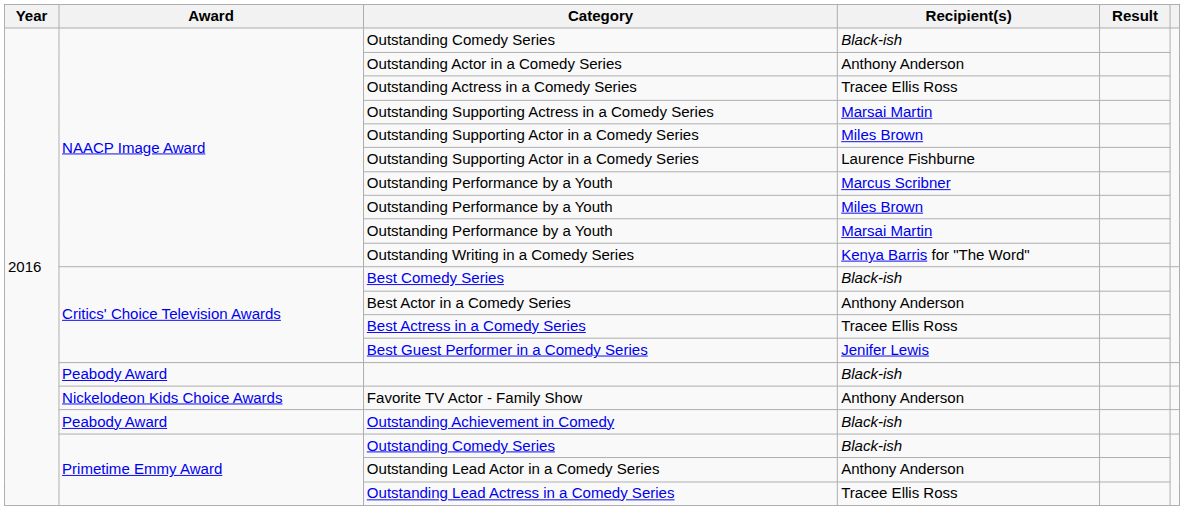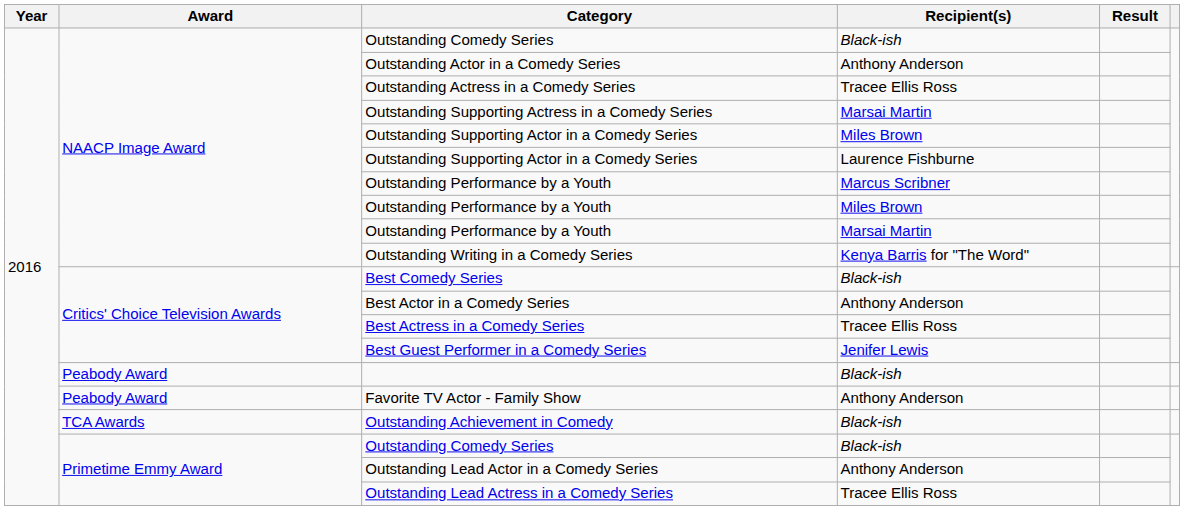 <table class="wikitable sortable plainrowheaders" style="width:99%;">
 <tr>
 <th>Year</th>
 <th>Award</th>
 <th>Category</th>
 <th>Recipient(s)</th>
 <th>Result</th>
 <th scope="col" class="unsortable"></th>
 </tr>
 <tr>
 <td rowspan="20">2016</td>
 <td rowspan=10><a href='#'>NAACP Image Award</a></td>
 <td>Outstanding Comedy Series</td>
 <td><em>Black-ish</em></td>
 <td></td>
 <td rowspan=10></td>
 </tr>
 <tr>
 <td>Outstanding Actor in a Comedy Series</td>
 <td>Anthony Anderson</td>
 <td></td>
 </tr>
 <tr>
 <td>Outstanding Actress in a Comedy Series</td>
 <td>Tracee Ellis Ross</td>
 <td></td>
 </tr>
 <tr>
 <td>Outstanding Supporting Actress in a Comedy Series</td>
 <td><a href='#'>Marsai Martin</a></td>
 <td></td>
 </tr>
 <tr>
 <td>Outstanding Supporting Actor in a Comedy Series</td>
 <td><a href='#'>Miles Brown</a></td>
 <td></td>
 </tr>
 <tr>
 <td>Outstanding Supporting Actor in a Comedy Series</td>
 <td>Laurence Fishburne</td>
 <td></td>
 </tr>
 <tr>
 <td>Outstanding Performance by a Youth</td>
 <td><a href='#'>Marcus Scribner</a></td>
 <td></td>
 </tr>
 <tr>
 <td>Outstanding Performance by a Youth</td>
 <td><a href='#'>Miles Brown</a></td>
 <td></td>
 </tr>
 <tr>
 <td>Outstanding Performance by a Youth</td>
 <td><a href='#'>Marsai Martin</a></td>
 <td></td>
 </tr>
 <tr>
 <td>Outstanding Writing in a Comedy Series</td>
 <td><a href='#'>Kenya Barris</a> for "The Word"</td>
 <td></td>
 </tr>
 <tr>
 <td rowspan=4><a href='#'>Critics' Choice Television Awards</a></td>
 <td><a href='#'>Best Comedy Series</a></td>
 <td><em>Black-ish</em></td>
 <td></td>
 <td rowspan=4></td>
 </tr>
 <tr>
 <td>Best Actor in a Comedy Series</td>
 <td>Anthony Anderson</td>
 <td></td>
 </tr>
 <tr>
 <td><a href='#'>Best Actress in a Comedy Series</a></td>
 <td>Tracee Ellis Ross</td>
 <td></td>
 </tr>
 <tr>
 <td><a href='#'>Best Guest Performer in a Comedy Series</a></td>
 <td><a href='#'>Jenifer Lewis</a></td>
 <td></td>
 </tr>
 <tr>
 <td><a href='#'>Peabody Award</a></td>
 <td></td>
 <td><em>Black-ish</em></td>
 <td></td>
 <td></td>
 </tr>
 <tr>
-<td><a href='#'>Nickelodeon Kids Choice Awards</a></td>
+<td><a href='#'>Peabody Award</a></td>
 <td>Favorite TV Actor - Family Show</td>
 <td>Anthony Anderson</td>
 <td></td>
 <td></td>
 </tr>
 <tr>
-<td><a href='#'>Peabody Award</a></td>
+<td><a href='#'>TCA Awards</a></td>
 <td><a href='#'>Outstanding Achievement in Comedy</a></td>
 <td><em>Black-ish</em></td>
 <td></td>
 <td></td>
 </tr>
 <tr>
 <td rowspan="3"><a href='#'>Primetime Emmy Award</a></td>
 <td><a href='#'>Outstanding Comedy Series</a></td>
 <td><em>Black-ish</em></td>
 <td></td>
 <td rowspan="3"></td>
 </tr>
 <tr>
 <td>Outstanding Lead Actor in a Comedy Series</td>
 <td>Anthony Anderson</td>
 <td></td>
 </tr>
 <tr>
 <td><a href='#'>Outstanding Lead Actress in a Comedy Series</a></td>
 <td>Tracee Ellis Ross</td>
 <td></td>
 </tr>
 </table>
